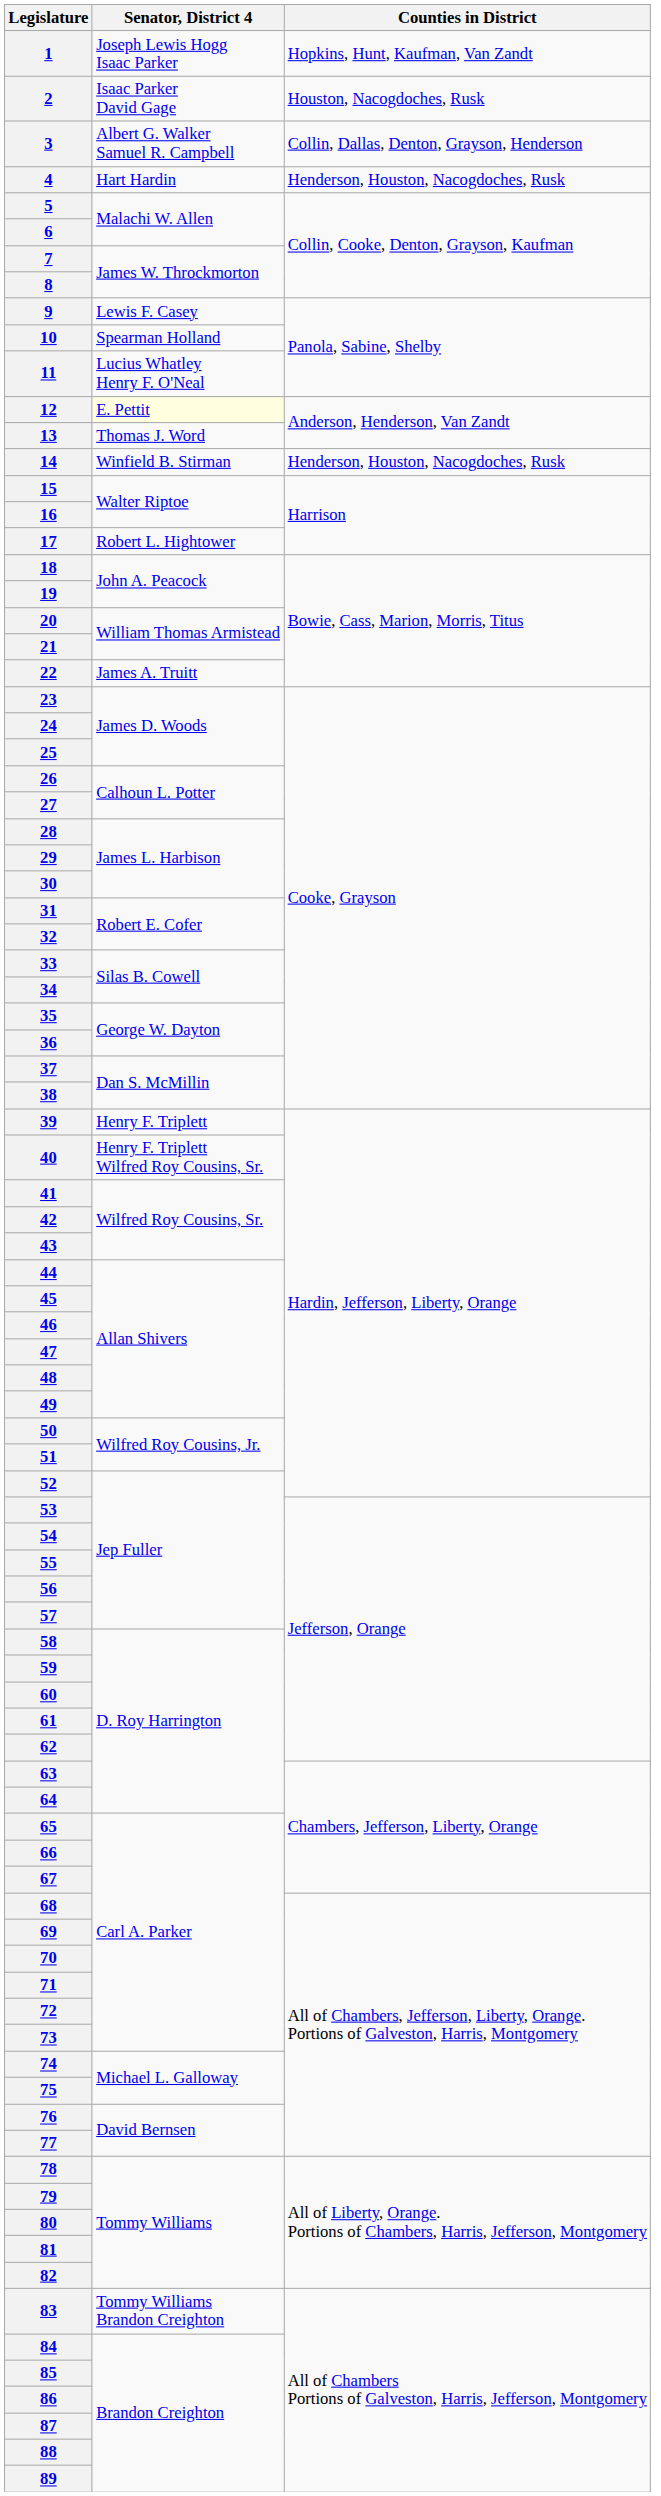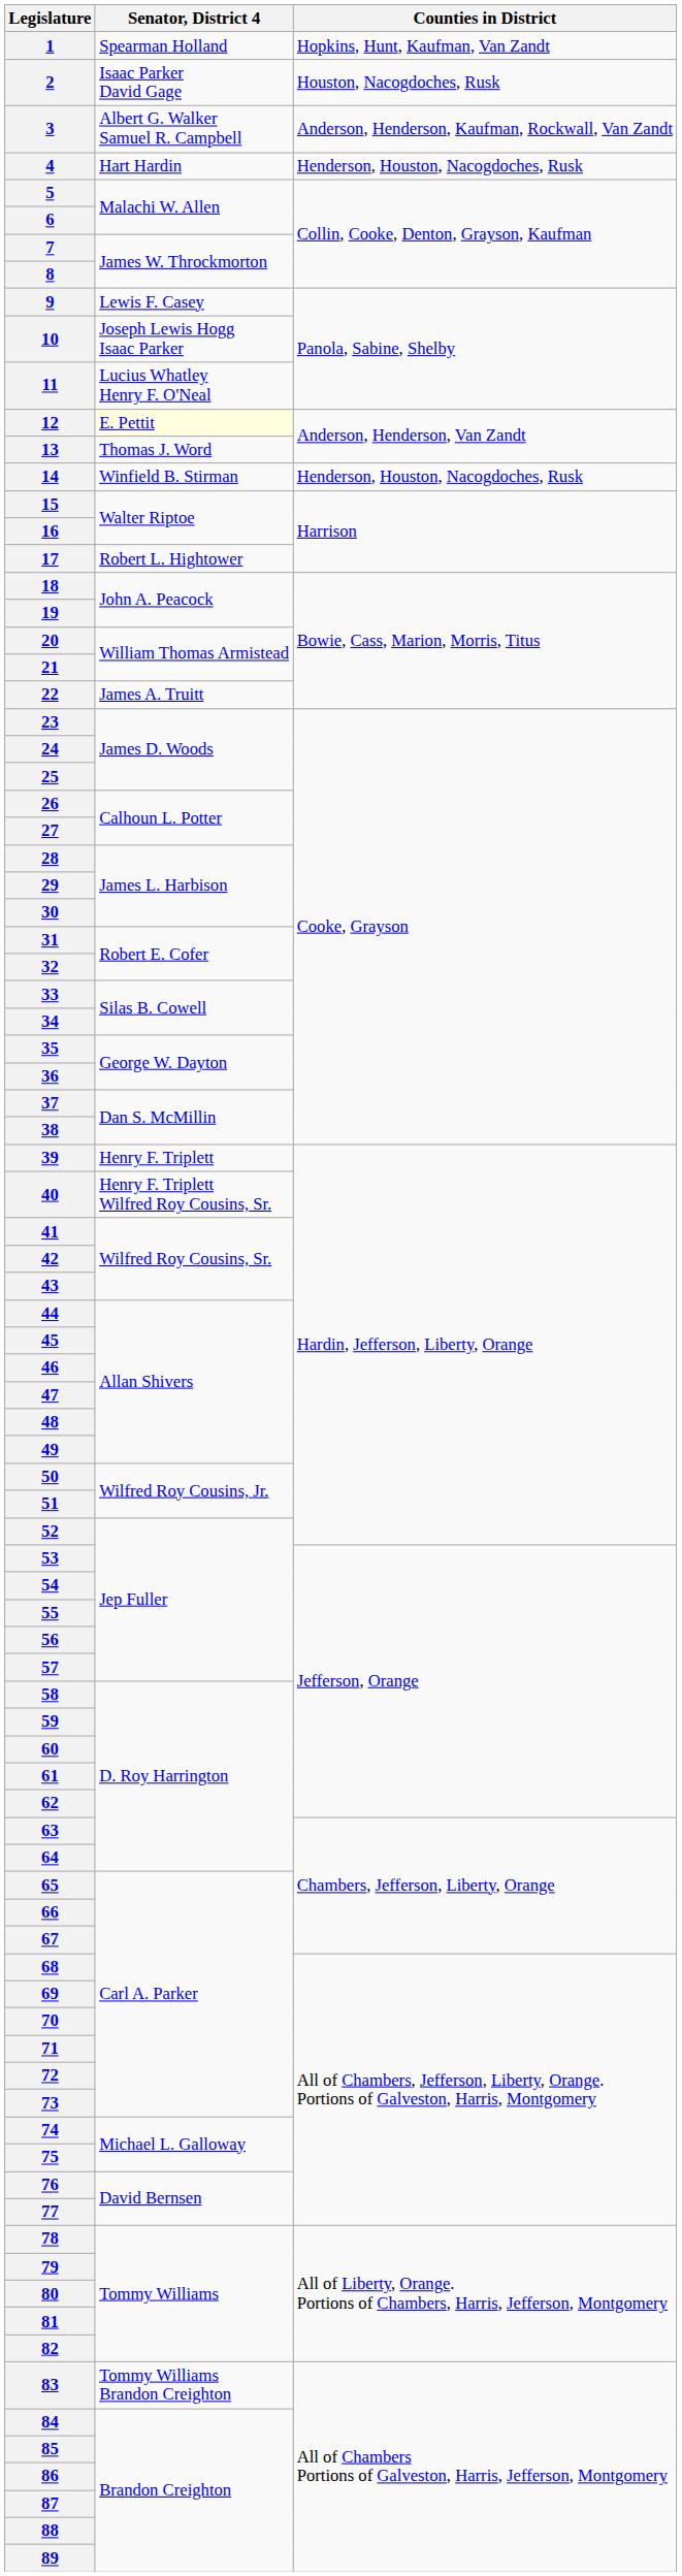 <table class="wikitable">
 <tr>
 <th>Legislature</th>
 <th>Senator, District 4</th>
 <th>Counties in District</th>
 </tr>
 <tr>
 <th><a href='#'>1</a></th>
-<td><a href='#'>Joseph Lewis Hogg</a><br><a href='#'>Isaac Parker</a></td>
+<td><a href='#'>Spearman Holland</a></td>
 <td rowspan=1><a href='#'>Hopkins</a>, <a href='#'>Hunt</a>, <a href='#'>Kaufman</a>, <a href='#'>Van Zandt</a></td>
 </tr>
 <tr>
 <th><a href='#'>2</a></th>
 <td><a href='#'>Isaac Parker</a><br><a href='#'>David Gage</a></td>
 <td><a href='#'>Houston</a>, <a href='#'>Nacogdoches</a>, <a href='#'>Rusk</a></td>
 </tr>
 <tr>
 <th><a href='#'>3</a></th>
 <td><a href='#'>Albert G. Walker</a><br><a href='#'>Samuel R. Campbell</a></td>
-<td><a href='#'>Collin</a>, <a href='#'>Dallas</a>, <a href='#'>Denton</a>, <a href='#'>Grayson</a>, <a href='#'>Henderson</a></td>
+<td rowspan=1><a href='#'>Anderson</a>, <a href='#'>Henderson</a>, <a href='#'>Kaufman</a>, <a href='#'>Rockwall</a>, <a href='#'>Van Zandt</a></td>
 </tr>
 <tr>
 <th><a href='#'>4</a></th>
 <td><a href='#'>Hart Hardin</a></td>
 <td><a href='#'>Henderson</a>, <a href='#'>Houston</a>, <a href='#'>Nacogdoches</a>, <a href='#'>Rusk</a></td>
 </tr>
 <tr>
 <th><a href='#'>5</a></th>
 <td rowspan=2><a href='#'>Malachi W. Allen</a></td>
 <td rowspan=4><a href='#'>Collin</a>, <a href='#'>Cooke</a>, <a href='#'>Denton</a>, <a href='#'>Grayson</a>, <a href='#'>Kaufman</a></td>
 </tr>
 <tr>
 <th><a href='#'>6</a></th>
 </tr>
 <tr>
 <th><a href='#'>7</a></th>
 <td rowspan=2><a href='#'>James W. Throckmorton</a></td>
 </tr>
 <tr>
 <th><a href='#'>8</a></th>
 </tr>
 <tr>
 <th><a href='#'>9</a></th>
 <td><a href='#'>Lewis F. Casey</a></td>
 <td rowspan=3><a href='#'>Panola</a>, <a href='#'>Sabine</a>, <a href='#'>Shelby</a></td>
 </tr>
 <tr>
 <th><a href='#'>10</a></th>
-<td><a href='#'>Spearman Holland</a></td>
+<td><a href='#'>Joseph Lewis Hogg</a><br><a href='#'>Isaac Parker</a></td>
 </tr>
 <tr>
 <th><a href='#'>11</a></th>
 <td><a href='#'>Lucius Whatley</a><br><a href='#'>Henry F. O'Neal</a></td>
 </tr>
 <tr>
 <th><a href='#'>12</a></th>
 <td style="background: lightyellow;"><a href='#'>E. Pettit</a></td>
 <td rowspan=2><a href='#'>Anderson</a>, <a href='#'>Henderson</a>, <a href='#'>Van Zandt</a></td>
 </tr>
 <tr>
 <th><a href='#'>13</a></th>
 <td><a href='#'>Thomas J. Word</a></td>
 </tr>
 <tr>
 <th><a href='#'>14</a></th>
 <td><a href='#'>Winfield B. Stirman</a></td>
 <td><a href='#'>Henderson</a>, <a href='#'>Houston</a>, <a href='#'>Nacogdoches</a>, <a href='#'>Rusk</a></td>
 </tr>
 <tr>
 <th><a href='#'>15</a></th>
 <td rowspan=2><a href='#'>Walter Riptoe</a></td>
 <td rowspan=3><a href='#'>Harrison</a></td>
 </tr>
 <tr>
 <th><a href='#'>16</a></th>
 </tr>
 <tr>
 <th><a href='#'>17</a></th>
 <td><a href='#'>Robert L. Hightower</a></td>
 </tr>
 <tr>
 <th><a href='#'>18</a></th>
 <td rowspan=2><a href='#'>John A. Peacock</a></td>
 <td rowspan=5><a href='#'>Bowie</a>, <a href='#'>Cass</a>, <a href='#'>Marion</a>, <a href='#'>Morris</a>, <a href='#'>Titus</a></td>
 </tr>
 <tr>
 <th><a href='#'>19</a></th>
 </tr>
 <tr>
 <th><a href='#'>20</a></th>
 <td rowspan=2><a href='#'>William Thomas Armistead</a></td>
 </tr>
 <tr>
 <th><a href='#'>21</a></th>
 </tr>
 <tr>
 <th><a href='#'>22</a></th>
 <td><a href='#'>James A. Truitt</a></td>
 </tr>
 <tr>
 <th><a href='#'>23</a></th>
 <td rowspan=3><a href='#'>James D. Woods</a></td>
 <td rowspan=16><a href='#'>Cooke</a>, <a href='#'>Grayson</a></td>
 </tr>
 <tr>
 <th><a href='#'>24</a></th>
 </tr>
 <tr>
 <th><a href='#'>25</a></th>
 </tr>
 <tr>
 <th><a href='#'>26</a></th>
 <td rowspan=2><a href='#'>Calhoun L. Potter</a></td>
 </tr>
 <tr>
 <th><a href='#'>27</a></th>
 </tr>
 <tr>
 <th><a href='#'>28</a></th>
 <td rowspan=3><a href='#'>James L. Harbison</a></td>
 </tr>
 <tr>
 <th><a href='#'>29</a></th>
 </tr>
 <tr>
 <th><a href='#'>30</a></th>
 </tr>
 <tr>
 <th><a href='#'>31</a></th>
 <td rowspan=2><a href='#'>Robert E. Cofer</a></td>
 </tr>
 <tr>
 <th><a href='#'>32</a></th>
 </tr>
 <tr>
 <th><a href='#'>33</a></th>
 <td rowspan=2><a href='#'>Silas B. Cowell</a></td>
 </tr>
 <tr>
 <th><a href='#'>34</a></th>
 </tr>
 <tr>
 <th><a href='#'>35</a></th>
 <td rowspan=2><a href='#'>George W. Dayton</a></td>
 </tr>
 <tr>
 <th><a href='#'>36</a></th>
 </tr>
 <tr>
 <th><a href='#'>37</a></th>
 <td rowspan=2><a href='#'>Dan S. McMillin</a></td>
 </tr>
 <tr>
 <th><a href='#'>38</a></th>
 </tr>
 <tr>
 <th><a href='#'>39</a></th>
 <td><a href='#'>Henry F. Triplett</a></td>
 <td rowspan=14><a href='#'>Hardin</a>, <a href='#'>Jefferson</a>, <a href='#'>Liberty</a>, <a href='#'>Orange</a></td>
 </tr>
 <tr>
 <th><a href='#'>40</a></th>
 <td><a href='#'>Henry F. Triplett</a><br><a href='#'>Wilfred Roy Cousins, Sr.</a></td>
 </tr>
 <tr>
 <th><a href='#'>41</a></th>
 <td rowspan=3><a href='#'>Wilfred Roy Cousins, Sr.</a></td>
 </tr>
 <tr>
 <th><a href='#'>42</a></th>
 </tr>
 <tr>
 <th><a href='#'>43</a></th>
 </tr>
 <tr>
 <th><a href='#'>44</a></th>
 <td rowspan=6><a href='#'>Allan Shivers</a></td>
 </tr>
 <tr>
 <th><a href='#'>45</a></th>
 </tr>
 <tr>
 <th><a href='#'>46</a></th>
 </tr>
 <tr>
 <th><a href='#'>47</a></th>
 </tr>
 <tr>
 <th><a href='#'>48</a></th>
 </tr>
 <tr>
 <th><a href='#'>49</a></th>
 </tr>
 <tr>
 <th><a href='#'>50</a></th>
 <td rowspan=2><a href='#'>Wilfred Roy Cousins, Jr.</a></td>
 </tr>
 <tr>
 <th><a href='#'>51</a></th>
 </tr>
 <tr>
 <th><a href='#'>52</a></th>
 <td rowspan=6><a href='#'>Jep Fuller</a></td>
 </tr>
 <tr>
 <th><a href='#'>53</a></th>
 <td rowspan=10><a href='#'>Jefferson</a>, <a href='#'>Orange</a></td>
 </tr>
 <tr>
 <th><a href='#'>54</a></th>
 </tr>
 <tr>
 <th><a href='#'>55</a></th>
 </tr>
 <tr>
 <th><a href='#'>56</a></th>
 </tr>
 <tr>
 <th><a href='#'>57</a></th>
 </tr>
 <tr>
 <th><a href='#'>58</a></th>
 <td rowspan=7><a href='#'>D. Roy Harrington</a></td>
 </tr>
 <tr>
 <th><a href='#'>59</a></th>
 </tr>
 <tr>
 <th><a href='#'>60</a></th>
 </tr>
 <tr>
 <th><a href='#'>61</a></th>
 </tr>
 <tr>
 <th><a href='#'>62</a></th>
 </tr>
 <tr>
 <th><a href='#'>63</a></th>
 <td rowspan=5><a href='#'>Chambers</a>, <a href='#'>Jefferson</a>, <a href='#'>Liberty</a>, <a href='#'>Orange</a></td>
 </tr>
 <tr>
 <th><a href='#'>64</a></th>
 </tr>
 <tr>
 <th><a href='#'>65</a></th>
 <td rowspan=9><a href='#'>Carl A. Parker</a></td>
 </tr>
 <tr>
 <th><a href='#'>66</a></th>
 </tr>
 <tr>
 <th><a href='#'>67</a></th>
 </tr>
 <tr>
 <th><a href='#'>68</a></th>
 <td rowspan=10>All of <a href='#'>Chambers</a>, <a href='#'>Jefferson</a>, <a href='#'>Liberty</a>, <a href='#'>Orange</a>.<br>Portions of <a href='#'>Galveston</a>, <a href='#'>Harris</a>, <a href='#'>Montgomery</a></td>
 </tr>
 <tr>
 <th><a href='#'>69</a></th>
 </tr>
 <tr>
 <th><a href='#'>70</a></th>
 </tr>
 <tr>
 <th><a href='#'>71</a></th>
 </tr>
 <tr>
 <th><a href='#'>72</a></th>
 </tr>
 <tr>
 <th><a href='#'>73</a></th>
 </tr>
 <tr>
 <th><a href='#'>74</a></th>
 <td rowspan=2><a href='#'>Michael L. Galloway</a></td>
 </tr>
 <tr>
 <th><a href='#'>75</a></th>
 </tr>
 <tr>
 <th><a href='#'>76</a></th>
 <td rowspan=2><a href='#'>David Bernsen</a></td>
 </tr>
 <tr>
 <th><a href='#'>77</a></th>
 </tr>
 <tr>
 <th><a href='#'>78</a></th>
 <td rowspan=5><a href='#'>Tommy Williams</a></td>
 <td rowspan=5>All of <a href='#'>Liberty</a>, <a href='#'>Orange</a>.<br>Portions of <a href='#'>Chambers</a>, <a href='#'>Harris</a>, <a href='#'>Jefferson</a>, <a href='#'>Montgomery</a></td>
 </tr>
 <tr>
 <th><a href='#'>79</a></th>
 </tr>
 <tr>
 <th><a href='#'>80</a></th>
 </tr>
 <tr>
 <th><a href='#'>81</a></th>
 </tr>
 <tr>
 <th><a href='#'>82</a></th>
 </tr>
 <tr>
 <th><a href='#'>83</a></th>
 <td><a href='#'>Tommy Williams</a><br><a href='#'>Brandon Creighton</a></td>
 <td rowspan=7>All of <a href='#'>Chambers</a><br>Portions of <a href='#'>Galveston</a>, <a href='#'>Harris</a>, <a href='#'>Jefferson</a>, <a href='#'>Montgomery</a></td>
 </tr>
 <tr>
 <th><a href='#'>84</a></th>
 <td rowspan=6><a href='#'>Brandon Creighton</a></td>
 </tr>
 <tr>
 <th><a href='#'>85</a></th>
 </tr>
 <tr>
 <th><a href='#'>86</a></th>
 </tr>
 <tr>
 <th><a href='#'>87</a></th>
 </tr>
 <tr>
 <th><a href='#'>88</a></th>
 </tr>
 <tr>
 <th><a href='#'>89</a></th>
 </tr>
 </table>
